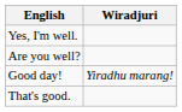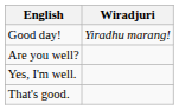 <table class="wikitable">
 <tr>
 <th>English</th>
 <th>Wiradjuri</th>
 </tr>
 <tr>
-<td>Yes, I'm well.</td>
-<td></td>
+<td>Good day!</td>
+<td><em>Yiradhu marang!</em></td>
 </tr>
 <tr>
 <td>Are you well?</td>
 <td></td>
 </tr>
 <tr>
-<td>Good day!</td>
-<td><em>Yiradhu marang!</em></td>
+<td>Yes, I'm well.</td>
+<td></td>
 </tr>
 <tr>
 <td>That's good.</td>
 <td></td>
 </tr>
 </table>
